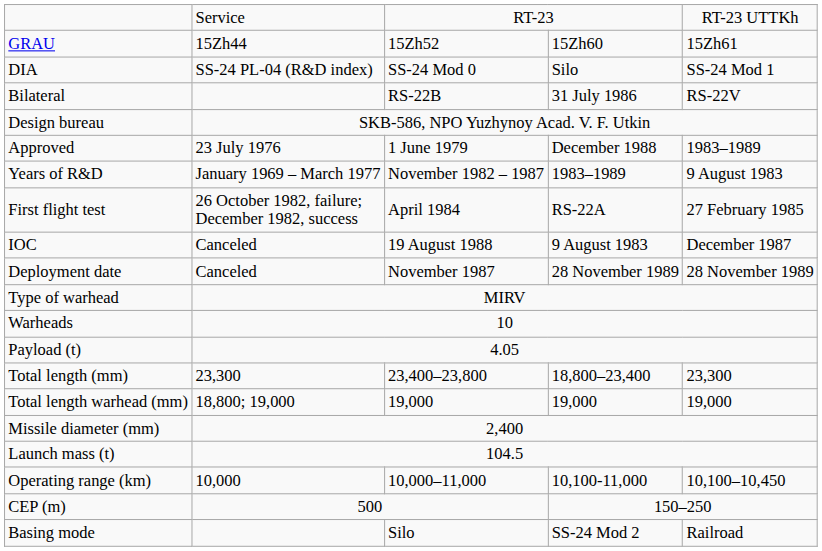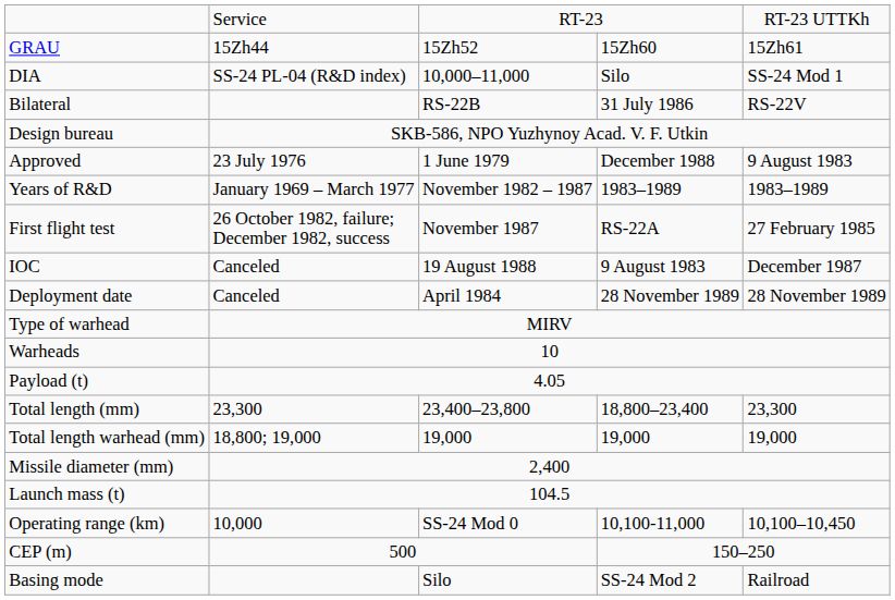 <table class="wikitable">
 <tr>
 <td></td>
 <td>Service</td>
 <td colspan="2" style="text-align:center;">RT-23</td>
 <td colspan="2" style="text-align:center;">RT-23 UTTKh</td>
 </tr>
 <tr>
 <td><a href='#'>GRAU</a></td>
 <td>15Zh44</td>
 <td>15Zh52</td>
 <td>15Zh60</td>
 <td>15Zh61</td>
 </tr>
 <tr>
 <td>DIA</td>
 <td>SS-24 PL-04 (R&D index)</td>
-<td>SS-24 Mod 0</td>
+<td>10,000–11,000</td>
 <td>Silo</td>
 <td>SS-24 Mod 1</td>
 </tr>
 <tr>
 <td>Bilateral</td>
 <td></td>
 <td>RS-22B</td>
 <td>31 July 1986</td>
 <td>RS-22V</td>
 </tr>
 <tr>
 <td>Design bureau</td>
 <td colspan="4" style="text-align:center;">SKB-586, NPO Yuzhynoy Acad. V. F. Utkin</td>
 </tr>
 <tr>
 <td>Approved</td>
 <td>23 July 1976</td>
 <td>1 June 1979</td>
 <td>December 1988</td>
-<td>1983–1989</td>
+<td>9 August 1983</td>
 </tr>
 <tr>
 <td>Years of R&D</td>
 <td>January 1969 – March 1977</td>
 <td>November 1982 – 1987</td>
 <td>1983–1989</td>
-<td>9 August 1983</td>
+<td>1983–1989</td>
 </tr>
 <tr>
 <td>First flight test</td>
 <td>26 October 1982, failure; <br>December 1982, success</td>
-<td>April 1984</td>
+<td>November 1987</td>
 <td>RS-22A</td>
 <td>27 February 1985</td>
 </tr>
 <tr>
 <td>IOC</td>
 <td>Canceled</td>
 <td>19 August 1988</td>
 <td>9 August 1983</td>
 <td>December 1987</td>
 </tr>
 <tr>
 <td>Deployment date</td>
 <td>Canceled</td>
-<td>November 1987</td>
+<td>April 1984</td>
 <td>28 November 1989</td>
 <td>28 November 1989</td>
 </tr>
 <tr>
 <td>Type of warhead</td>
 <td colspan="4" style="text-align:center;">MIRV</td>
 </tr>
 <tr>
 <td>Warheads</td>
 <td colspan="4" style="text-align:center;">10</td>
 </tr>
 <tr>
 <td>Payload (t)</td>
 <td colspan="4" style="text-align:center;">4.05</td>
 </tr>
 <tr>
 <td>Total length (mm)</td>
 <td>23,300</td>
 <td>23,400–23,800</td>
 <td>18,800–23,400</td>
 <td>23,300</td>
 </tr>
 <tr>
 <td>Total length  warhead (mm)</td>
 <td>18,800; 19,000</td>
 <td>19,000</td>
 <td>19,000</td>
 <td>19,000</td>
 </tr>
 <tr>
 <td>Missile diameter (mm)</td>
 <td colspan="4" style="text-align:center;">2,400</td>
 </tr>
 <tr>
 <td>Launch mass (t)</td>
 <td colspan="4" style="text-align:center;">104.5</td>
 </tr>
 <tr>
 <td>Operating range (km)</td>
 <td>10,000</td>
-<td>10,000–11,000</td>
+<td>SS-24 Mod 0</td>
 <td>10,100-11,000</td>
 <td>10,100–10,450</td>
 </tr>
 <tr>
 <td>CEP (m)</td>
 <td colspan="2" style="text-align:center;">500</td>
 <td colspan="2" style="text-align:center;">150–250</td>
 </tr>
 <tr>
 <td>Basing mode</td>
 <td></td>
 <td>Silo</td>
 <td>SS-24 Mod 2</td>
 <td>Railroad</td>
 </tr>
 </table>
